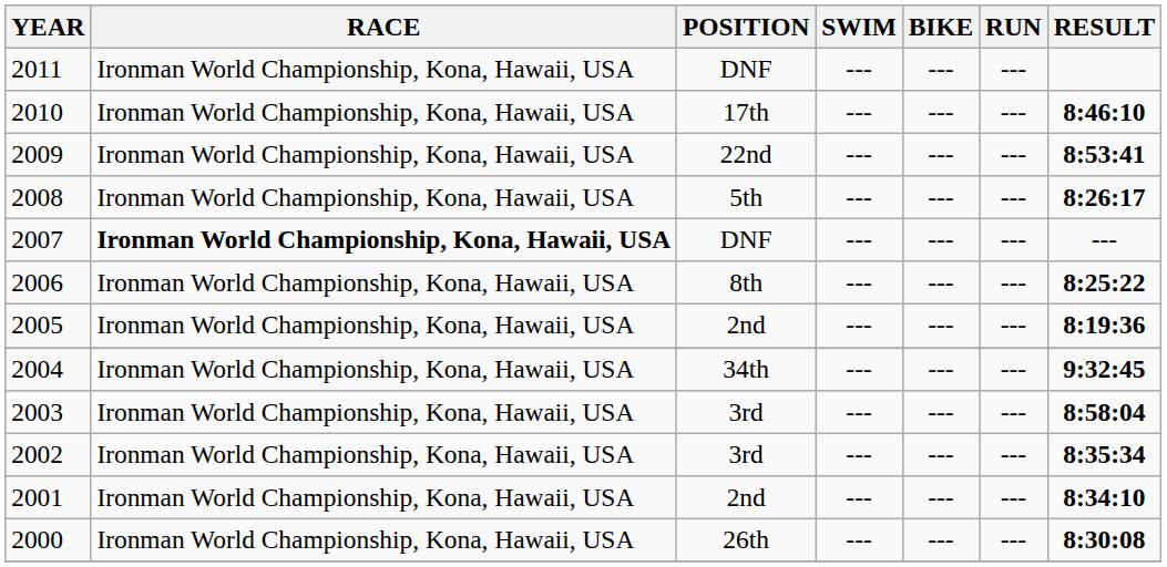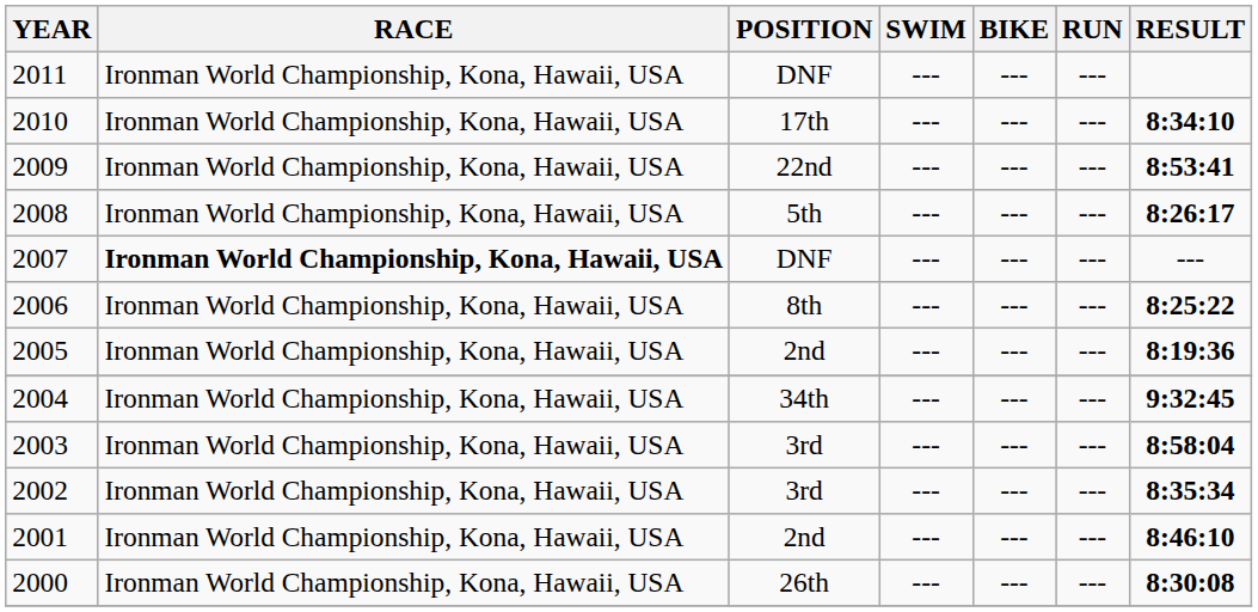 <table class="wikitable" style="font-size: 95%;">
 <tr>
 <th>YEAR</th>
 <th>RACE</th>
 <th>POSITION</th>
 <th>SWIM</th>
 <th>BIKE</th>
 <th>RUN</th>
 <th>RESULT</th>
 </tr>
 <tr>
 <td>2011</td>
 <td>Ironman World Championship, Kona, Hawaii, USA</td>
 <td align="center">DNF</td>
 <td align="center">---</td>
 <td align="center">---</td>
 <td align="center">---</td>
 <td align="center"></td>
 </tr>
 <tr>
 <td>2010</td>
 <td>Ironman World Championship, Kona, Hawaii, USA</td>
 <td align="center">17th</td>
 <td align="center">---</td>
 <td align="center">---</td>
 <td align="center">---</td>
-<td align="center"><strong>8:46:10</strong></td>
+<td align="center"><strong>8:34:10</strong></td>
 </tr>
 <tr>
 <td>2009</td>
 <td>Ironman World Championship, Kona, Hawaii, USA</td>
 <td align="center">22nd</td>
 <td align="center">---</td>
 <td align="center">---</td>
 <td align="center">---</td>
 <td align="center"><strong>8:53:41</strong></td>
 </tr>
 <tr>
 <td>2008</td>
 <td>Ironman World Championship, Kona, Hawaii, USA</td>
 <td align="center">5th</td>
 <td align="center">---</td>
 <td align="center">---</td>
 <td align="center">---</td>
 <td align="center"><strong>8:26:17</strong></td>
 </tr>
 <tr>
 <td>2007</td>
 <td><strong>Ironman World Championship, Kona, Hawaii, USA</strong></td>
 <td align="center">DNF</td>
 <td align="center">---</td>
 <td align="center">---</td>
 <td align="center">---</td>
 <td align="center">---</td>
 </tr>
 <tr>
 <td>2006</td>
 <td>Ironman World Championship, Kona, Hawaii, USA</td>
 <td align="center">8th</td>
 <td align="center">---</td>
 <td align="center">---</td>
 <td align="center">---</td>
 <td align="center"><strong>8:25:22</strong></td>
 </tr>
 <tr>
 <td>2005</td>
 <td>Ironman World Championship, Kona, Hawaii, USA</td>
 <td align="center">2nd</td>
 <td align="center">---</td>
 <td align="center">---</td>
 <td align="center">---</td>
 <td align="center"><strong>8:19:36</strong></td>
 </tr>
 <tr>
 </tr>
 <tr>
 <td>2004</td>
 <td>Ironman World Championship, Kona, Hawaii, USA</td>
 <td align="center">34th</td>
 <td align="center">---</td>
 <td align="center">---</td>
 <td align="center">---</td>
 <td align="center"><strong>9:32:45</strong></td>
 </tr>
 <tr>
 <td>2003</td>
 <td>Ironman World Championship, Kona, Hawaii, USA</td>
 <td align="center">3rd</td>
 <td align="center">---</td>
 <td align="center">---</td>
 <td align="center">---</td>
 <td align="center"><strong>8:58:04</strong></td>
 </tr>
 <tr>
 <td>2002</td>
 <td>Ironman World Championship, Kona, Hawaii, USA</td>
 <td align="center">3rd</td>
 <td align="center">---</td>
 <td align="center">---</td>
 <td align="center">---</td>
 <td align="center"><strong>8:35:34</strong></td>
 </tr>
 <tr>
 <td>2001</td>
 <td>Ironman World Championship, Kona, Hawaii, USA</td>
 <td align="center">2nd</td>
 <td align="center">---</td>
 <td align="center">---</td>
 <td align="center">---</td>
-<td align="center"><strong>8:34:10</strong></td>
+<td align="center"><strong>8:46:10</strong></td>
 </tr>
 <tr>
 <td>2000</td>
 <td>Ironman World Championship, Kona, Hawaii, USA</td>
 <td align="center">26th</td>
 <td align="center">---</td>
 <td align="center">---</td>
 <td align="center">---</td>
 <td align="center"><strong>8:30:08</strong></td>
 </tr>
 <tr>
 </tr>
 </table>
